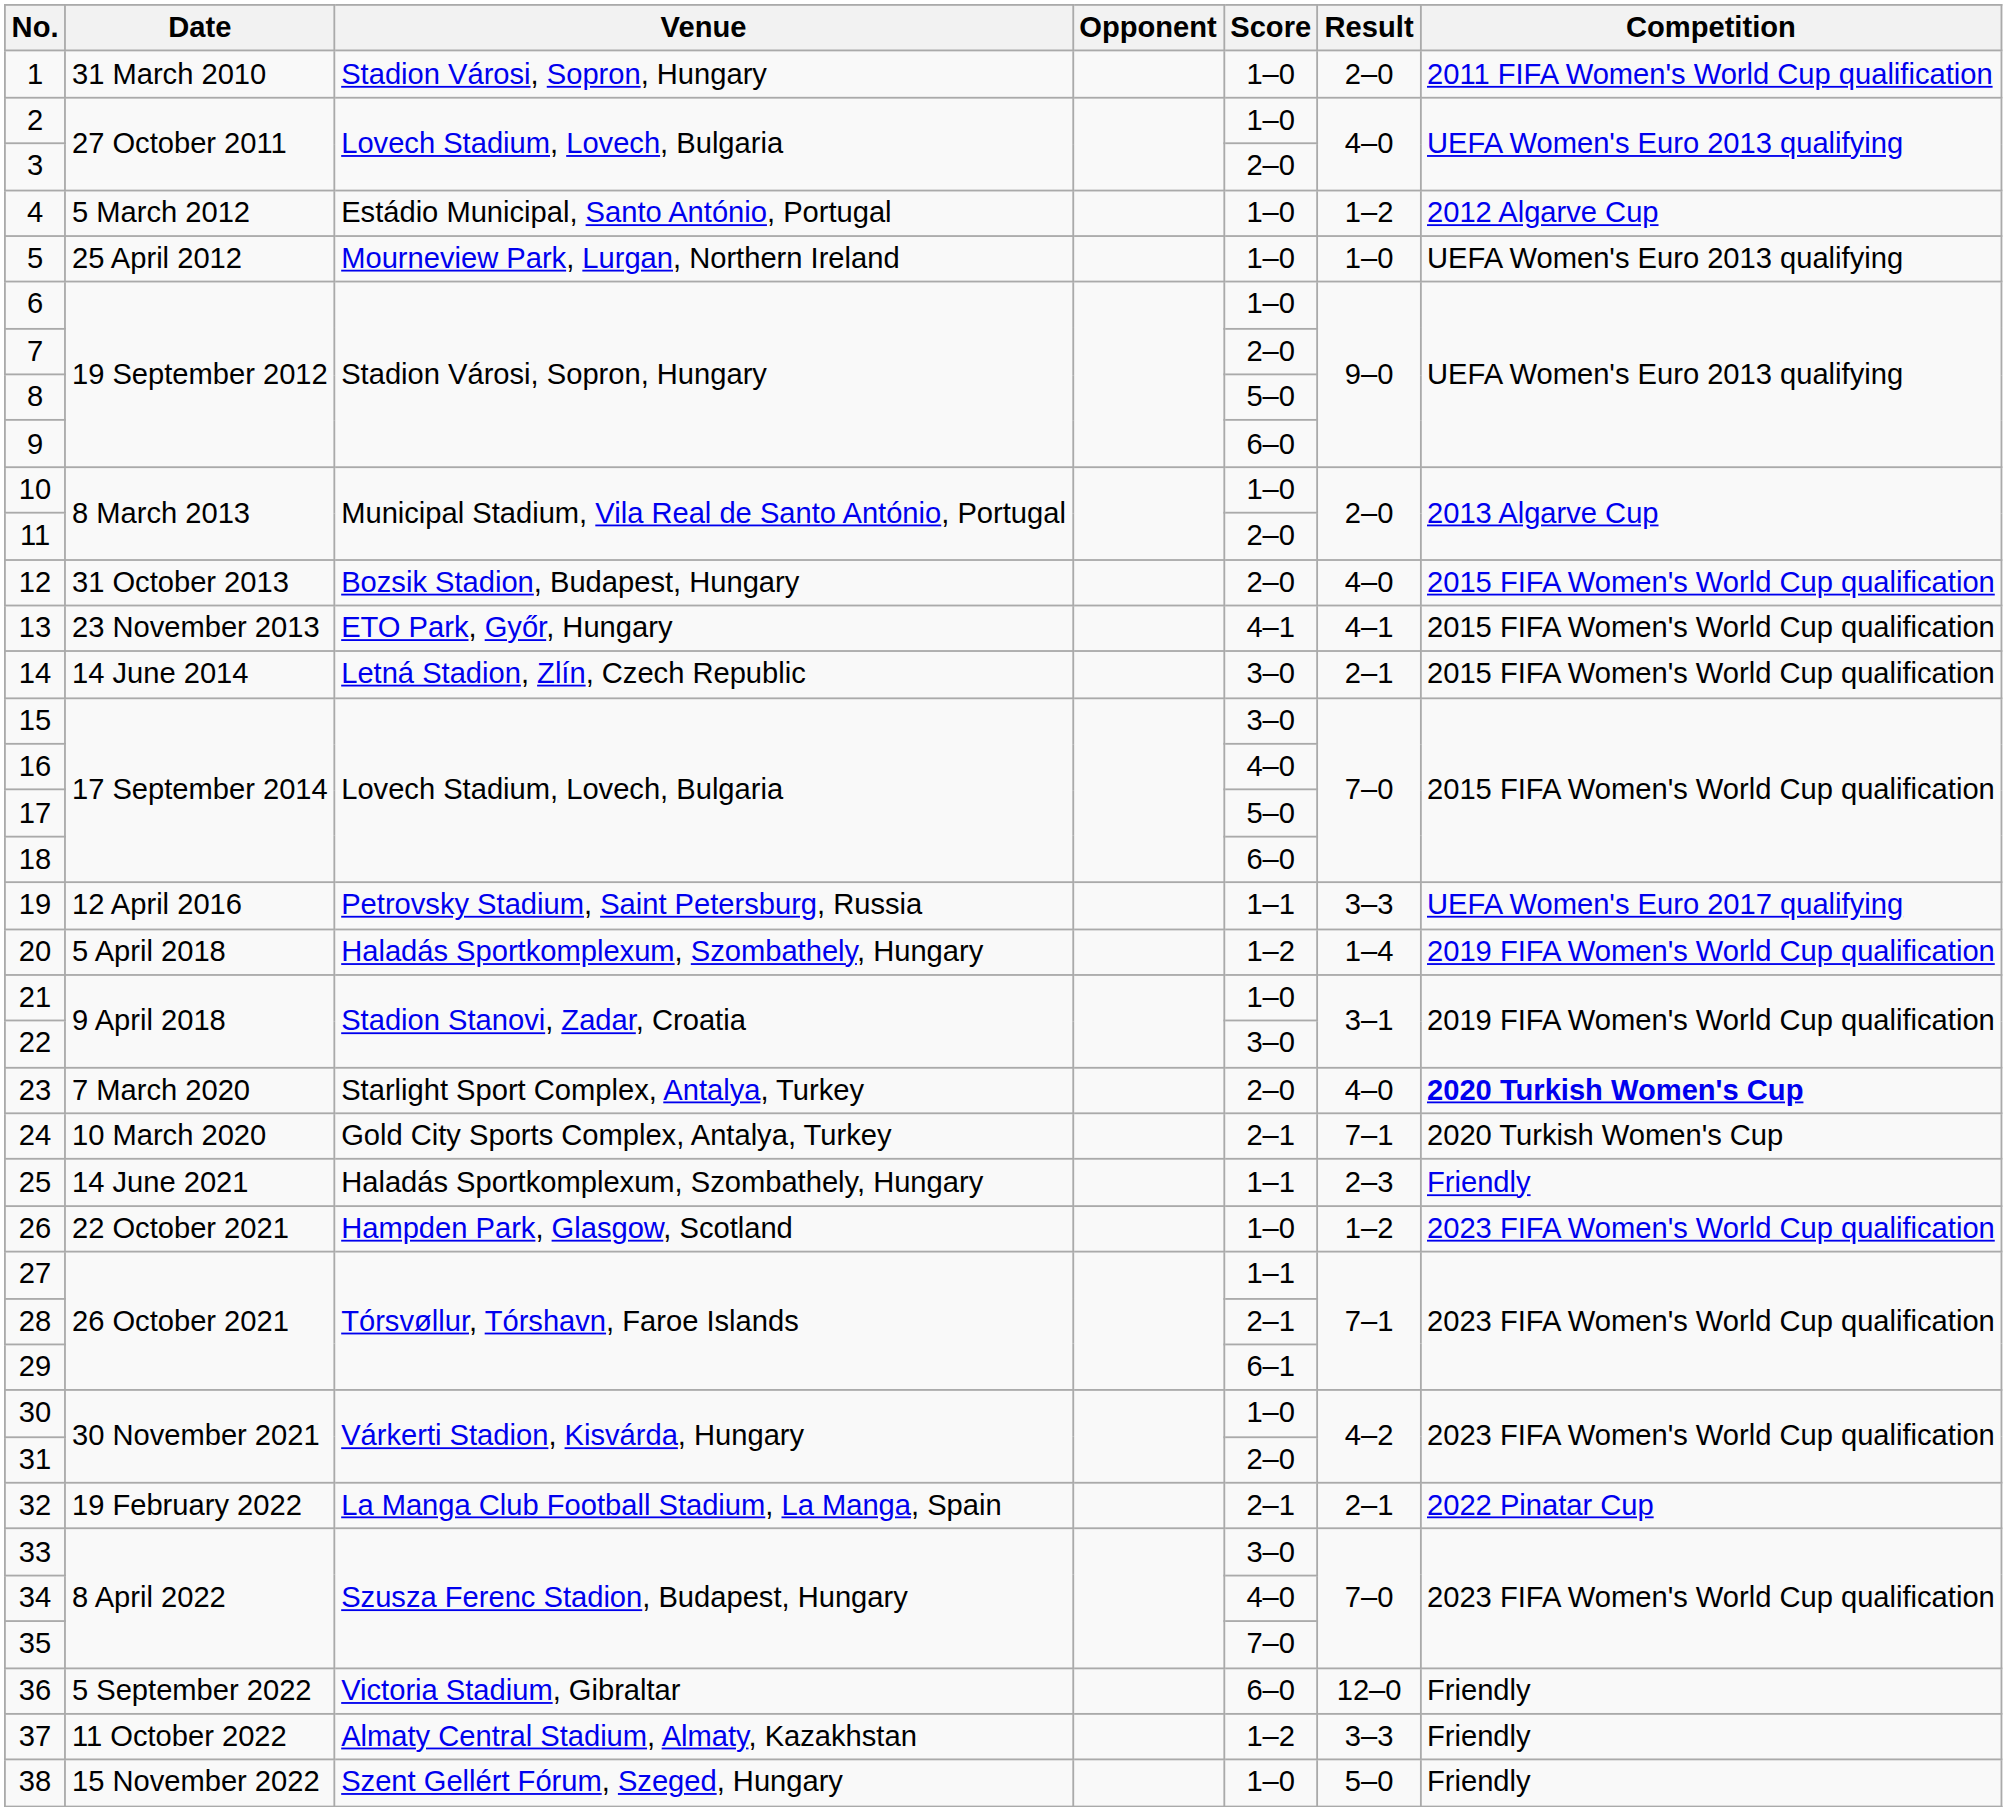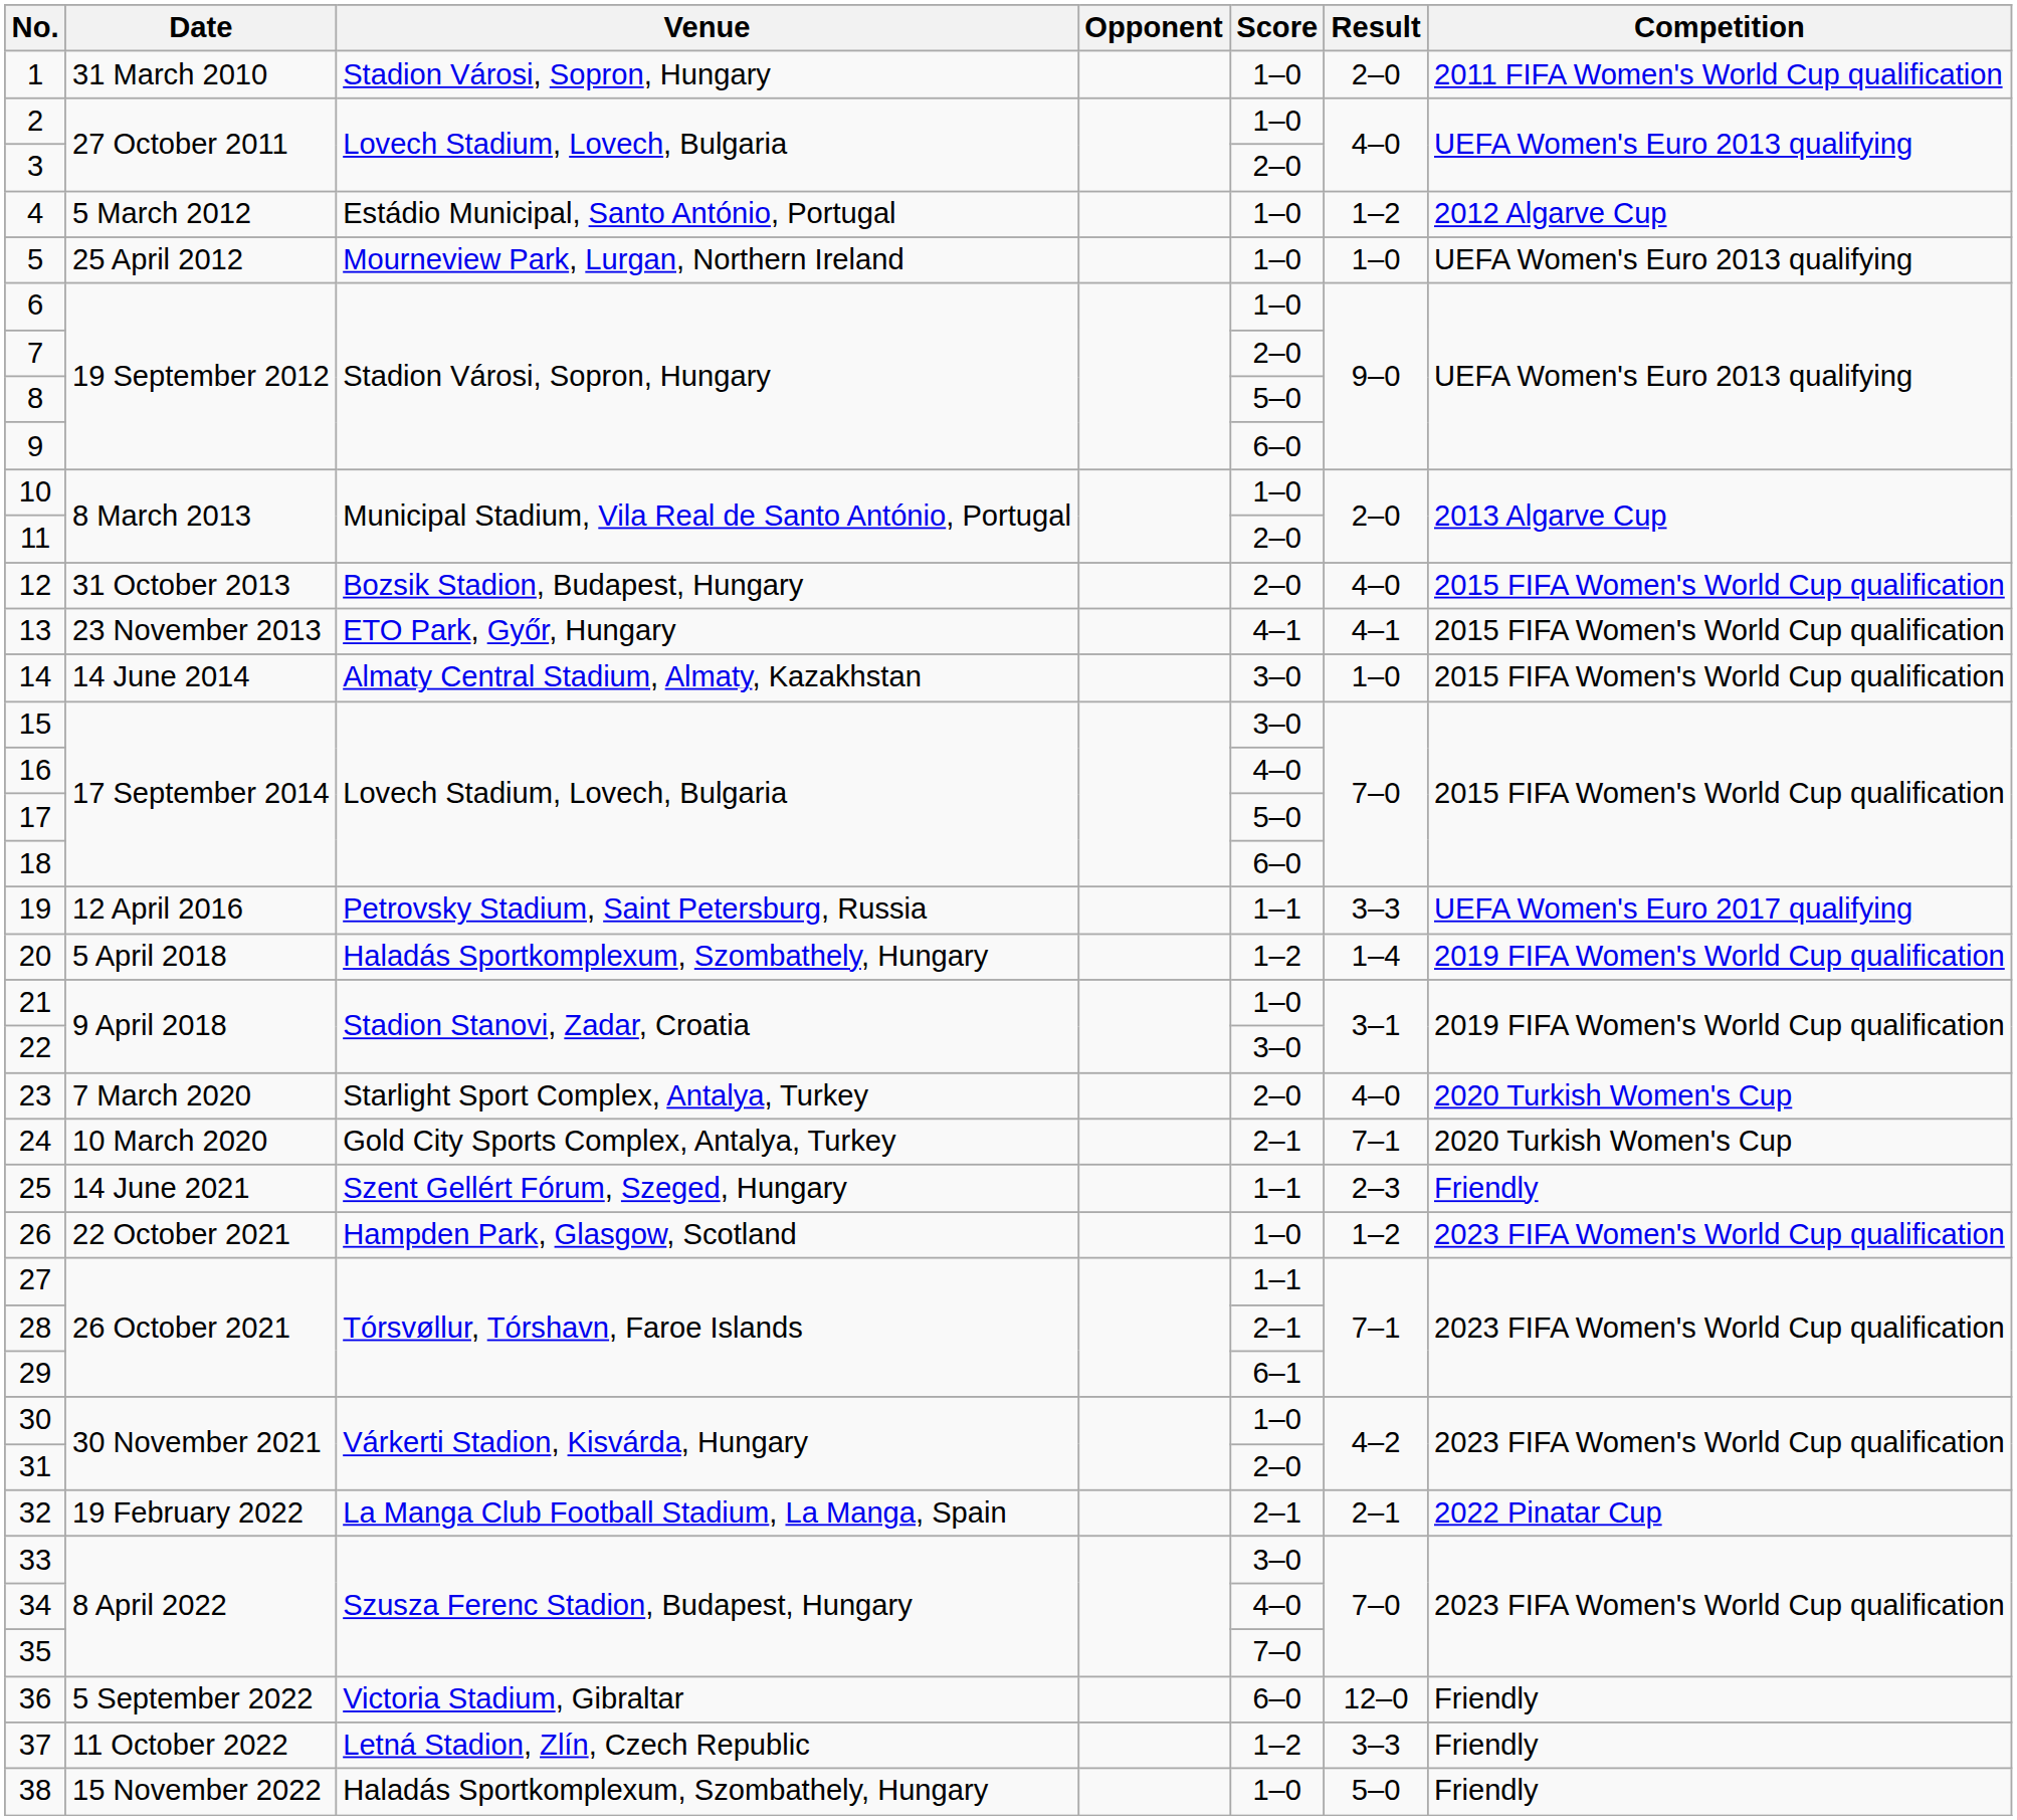 <table class="wikitable sortable">
 <tr>
 <th scope="col">No.</th>
 <th scope="col">Date</th>
 <th scope="col">Venue</th>
 <th scope="col">Opponent</th>
 <th scope="col">Score</th>
 <th scope="col">Result</th>
 <th scope="col">Competition</th>
 </tr>
 <tr>
 <td style="text-align:center">1</td>
 <td>31 March 2010</td>
 <td><a href='#'>Stadion Városi</a>, <a href='#'>Sopron</a>, Hungary</td>
 <td></td>
 <td style="text-align:center">1–0</td>
 <td style="text-align:center">2–0</td>
 <td><a href='#'>2011 FIFA Women's World Cup qualification</a></td>
 </tr>
 <tr>
 <td style="text-align:center">2</td>
 <td rowspan="2">27 October 2011</td>
 <td rowspan="2"><a href='#'>Lovech Stadium</a>, <a href='#'>Lovech</a>, Bulgaria</td>
 <td rowspan="2"></td>
 <td style="text-align:center">1–0</td>
 <td rowspan="2" style="text-align:center">4–0</td>
 <td rowspan="2"><a href='#'>UEFA Women's Euro 2013 qualifying</a></td>
 </tr>
 <tr>
 <td style="text-align:center">3</td>
 <td style="text-align:center">2–0</td>
 </tr>
 <tr>
 <td style="text-align:center">4</td>
 <td>5 March 2012</td>
 <td>Estádio Municipal, <a href='#'>Santo António</a>, Portugal</td>
 <td></td>
 <td style="text-align:center">1–0</td>
 <td style="text-align:center">1–2</td>
 <td><a href='#'>2012 Algarve Cup</a></td>
 </tr>
 <tr>
 <td style="text-align:center">5</td>
 <td>25 April 2012</td>
 <td><a href='#'>Mourneview Park</a>, <a href='#'>Lurgan</a>, Northern Ireland</td>
 <td></td>
 <td style="text-align:center">1–0</td>
 <td style="text-align:center">1–0</td>
 <td>UEFA Women's Euro 2013 qualifying</td>
 </tr>
 <tr>
 <td style="text-align:center">6</td>
 <td rowspan="4">19 September 2012</td>
 <td rowspan="4">Stadion Városi, Sopron, Hungary</td>
 <td rowspan="4"></td>
 <td style="text-align:center">1–0</td>
 <td rowspan="4" style="text-align:center">9–0</td>
 <td rowspan="4">UEFA Women's Euro 2013 qualifying</td>
 </tr>
 <tr>
 <td style="text-align:center">7</td>
 <td style="text-align:center">2–0</td>
 </tr>
 <tr>
 <td style="text-align:center">8</td>
 <td style="text-align:center">5–0</td>
 </tr>
 <tr>
 <td style="text-align:center">9</td>
 <td style="text-align:center">6–0</td>
 </tr>
 <tr>
 <td style="text-align:center">10</td>
 <td rowspan="2">8 March 2013</td>
 <td rowspan="2">Municipal Stadium, <a href='#'>Vila Real de Santo António</a>, Portugal</td>
 <td rowspan="2"></td>
 <td style="text-align:center">1–0</td>
 <td rowspan="2" style="text-align:center">2–0</td>
 <td rowspan="2"><a href='#'>2013 Algarve Cup</a></td>
 </tr>
 <tr>
 <td style="text-align:center">11</td>
 <td style="text-align:center">2–0</td>
 </tr>
 <tr>
 <td style="text-align:center">12</td>
 <td>31 October 2013</td>
 <td><a href='#'>Bozsik Stadion</a>, Budapest, Hungary</td>
 <td></td>
 <td style="text-align:center">2–0</td>
 <td style="text-align:center">4–0</td>
 <td><a href='#'>2015 FIFA Women's World Cup qualification</a></td>
 </tr>
 <tr>
 <td style="text-align:center">13</td>
 <td>23 November 2013</td>
 <td><a href='#'>ETO Park</a>, <a href='#'>Győr</a>, Hungary</td>
 <td></td>
 <td style="text-align:center">4–1</td>
 <td style="text-align:center">4–1</td>
 <td>2015 FIFA Women's World Cup qualification</td>
 </tr>
 <tr>
 <td style="text-align:center">14</td>
 <td>14 June 2014</td>
-<td><a href='#'>Letná Stadion</a>, <a href='#'>Zlín</a>, Czech Republic</td>
+<td><a href='#'>Almaty Central Stadium</a>, <a href='#'>Almaty</a>, Kazakhstan</td>
 <td></td>
 <td style="text-align:center">3–0</td>
-<td style="text-align:center">2–1</td>
+<td style="text-align:center">1–0</td>
 <td>2015 FIFA Women's World Cup qualification</td>
 </tr>
 <tr>
 <td style="text-align:center">15</td>
 <td rowspan="4">17 September 2014</td>
 <td rowspan="4">Lovech Stadium, Lovech, Bulgaria</td>
 <td rowspan="4"></td>
 <td style="text-align:center">3–0</td>
 <td rowspan="4" style="text-align:center">7–0</td>
 <td rowspan="4">2015 FIFA Women's World Cup qualification</td>
 </tr>
 <tr>
 <td style="text-align:center">16</td>
 <td style="text-align:center">4–0</td>
 </tr>
 <tr>
 <td style="text-align:center">17</td>
 <td style="text-align:center">5–0</td>
 </tr>
 <tr>
 <td style="text-align:center">18</td>
 <td style="text-align:center">6–0</td>
 </tr>
 <tr>
 <td style="text-align:center">19</td>
 <td>12 April 2016</td>
 <td><a href='#'>Petrovsky Stadium</a>, <a href='#'>Saint Petersburg</a>, Russia</td>
 <td></td>
 <td style="text-align:center">1–1</td>
 <td style="text-align:center">3–3</td>
 <td><a href='#'>UEFA Women's Euro 2017 qualifying</a></td>
 </tr>
 <tr>
 <td style="text-align:center">20</td>
 <td>5 April 2018</td>
 <td><a href='#'>Haladás Sportkomplexum</a>, <a href='#'>Szombathely</a>, Hungary</td>
 <td></td>
 <td style="text-align:center">1–2</td>
 <td style="text-align:center">1–4</td>
 <td><a href='#'>2019 FIFA Women's World Cup qualification</a></td>
 </tr>
 <tr>
 <td style="text-align:center">21</td>
 <td rowspan="2">9 April 2018</td>
 <td rowspan="2"><a href='#'>Stadion Stanovi</a>, <a href='#'>Zadar</a>, Croatia</td>
 <td rowspan="2"></td>
 <td style="text-align:center">1–0</td>
 <td rowspan="2" style="text-align:center">3–1</td>
 <td rowspan="2">2019 FIFA Women's World Cup qualification</td>
 </tr>
 <tr>
 <td style="text-align:center">22</td>
 <td style="text-align:center">3–0</td>
 </tr>
 <tr>
 <td style="text-align:center">23</td>
 <td>7 March 2020</td>
 <td>Starlight Sport Complex, <a href='#'>Antalya</a>, Turkey</td>
 <td></td>
 <td style="text-align:center">2–0</td>
 <td style="text-align:center">4–0</td>
-<td><strong><a href='#'>2020 Turkish Women's Cup</a></strong></td>
+<td><a href='#'>2020 Turkish Women's Cup</a></td>
 </tr>
 <tr>
 <td style="text-align:center">24</td>
 <td>10 March 2020</td>
 <td>Gold City Sports Complex, Antalya, Turkey</td>
 <td></td>
 <td style="text-align:center">2–1</td>
 <td style="text-align:center">7–1</td>
 <td>2020 Turkish Women's Cup</td>
 </tr>
 <tr>
 <td style="text-align:center">25</td>
 <td>14 June 2021</td>
-<td>Haladás Sportkomplexum, Szombathely, Hungary</td>
+<td><a href='#'>Szent Gellért Fórum</a>, <a href='#'>Szeged</a>, Hungary</td>
 <td></td>
 <td style="text-align:center">1–1</td>
 <td style="text-align:center">2–3</td>
 <td><a href='#'>Friendly</a></td>
 </tr>
 <tr>
 <td style="text-align:center">26</td>
 <td>22 October 2021</td>
 <td><a href='#'>Hampden Park</a>, <a href='#'>Glasgow</a>, Scotland</td>
 <td></td>
 <td style="text-align:center">1–0</td>
 <td style="text-align:center">1–2</td>
 <td><a href='#'>2023 FIFA Women's World Cup qualification</a></td>
 </tr>
 <tr>
 <td style="text-align:center">27</td>
 <td rowspan="3">26 October 2021</td>
 <td rowspan="3"><a href='#'>Tórsvøllur</a>, <a href='#'>Tórshavn</a>, Faroe Islands</td>
 <td rowspan="3"></td>
 <td style="text-align:center">1–1</td>
 <td rowspan="3" style="text-align:center">7–1</td>
 <td rowspan="3">2023 FIFA Women's World Cup qualification</td>
 </tr>
 <tr>
 <td style="text-align:center">28</td>
 <td style="text-align:center">2–1</td>
 </tr>
 <tr>
 <td style="text-align:center">29</td>
 <td style="text-align:center">6–1</td>
 </tr>
 <tr>
 <td style="text-align:center">30</td>
 <td rowspan="2">30 November 2021</td>
 <td rowspan="2"><a href='#'>Várkerti Stadion</a>, <a href='#'>Kisvárda</a>, Hungary</td>
 <td rowspan="2"></td>
 <td style="text-align:center">1–0</td>
 <td rowspan=2 style="text-align:center">4–2</td>
 <td rowspan="2">2023 FIFA Women's World Cup qualification</td>
 </tr>
 <tr>
 <td style="text-align:center">31</td>
 <td style="text-align:center">2–0</td>
 </tr>
 <tr>
 <td style="text-align:center">32</td>
 <td>19 February 2022</td>
 <td><a href='#'>La Manga Club Football Stadium</a>, <a href='#'>La Manga</a>, Spain</td>
 <td></td>
 <td style="text-align:center">2–1</td>
 <td style="text-align:center">2–1</td>
 <td><a href='#'>2022 Pinatar Cup</a></td>
 </tr>
 <tr>
 <td style="text-align:center">33</td>
 <td rowspan="3">8 April 2022</td>
 <td rowspan="3"><a href='#'>Szusza Ferenc Stadion</a>, Budapest, Hungary</td>
 <td rowspan="3"></td>
 <td style="text-align:center">3–0</td>
 <td rowspan="3" style="text-align:center">7–0</td>
 <td rowspan="3">2023 FIFA Women's World Cup qualification</td>
 </tr>
 <tr>
 <td style="text-align:center">34</td>
 <td style="text-align:center">4–0</td>
 </tr>
 <tr>
 <td style="text-align:center">35</td>
 <td style="text-align:center">7–0</td>
 </tr>
 <tr>
 <td style="text-align:center">36</td>
 <td>5 September 2022</td>
 <td><a href='#'>Victoria Stadium</a>, Gibraltar</td>
 <td></td>
 <td style="text-align:center">6–0</td>
 <td style="text-align:center">12–0</td>
 <td>Friendly</td>
 </tr>
 <tr>
 <td style="text-align:center">37</td>
 <td>11 October 2022</td>
-<td><a href='#'>Almaty Central Stadium</a>, <a href='#'>Almaty</a>, Kazakhstan</td>
+<td><a href='#'>Letná Stadion</a>, <a href='#'>Zlín</a>, Czech Republic</td>
 <td></td>
 <td style="text-align:center">1–2</td>
 <td style="text-align:center">3–3</td>
 <td>Friendly</td>
 </tr>
 <tr>
 <td style="text-align:center">38</td>
 <td>15 November 2022</td>
-<td><a href='#'>Szent Gellért Fórum</a>, <a href='#'>Szeged</a>, Hungary</td>
+<td>Haladás Sportkomplexum, Szombathely, Hungary</td>
 <td></td>
 <td style="text-align:center">1–0</td>
 <td style="text-align:center">5–0</td>
 <td>Friendly</td>
 </tr>
 <tr>
 </tr>
 </table>
